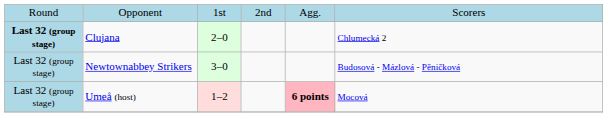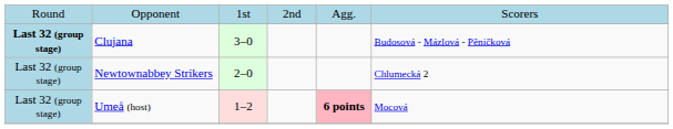 <table class="wikitable" style="text-align:center">
 <tr bgcolor=lightblue>
 <td width=150px>Round</td>
 <td width=200px>Opponent</td>
 <td width=80px>1st</td>
 <td width=80px>2nd</td>
 <td width=80px>Agg.</td>
 <td width=600px>Scorers</td>
 </tr>
 <tr>
 <td bgcolor=lightblue><strong>Last 32 <small>(group stage)</small></strong></td>
 <td align=left> <a href='#'>Clujana</a></td>
+<td bgcolor="#ddffdd">3–0</td>
+<td></td>
+<td></td>
+<td align=left><small><a href='#'>Budosová</a> - <a href='#'>Mázlová</a> - <a href='#'>Pěničková</a></small></td>
+</tr>
+<tr>
+<td bgcolor=lightblue>Last 32 <small>(group stage)</small></td>
+<td align=left> <a href='#'>Newtownabbey Strikers</a></td>
 <td bgcolor="#ddffdd">2–0</td>
 <td></td>
 <td></td>
 <td align=left><small><a href='#'>Chlumecká</a> 2</small></td>
-</tr>
-<tr>
-<td bgcolor=lightblue>Last 32 <small>(group stage)</small></td>
-<td align=left> <a href='#'>Newtownabbey Strikers</a></td>
-<td bgcolor="#ddffdd">3–0</td>
-<td></td>
-<td></td>
-<td align=left><small><a href='#'>Budosová</a> - <a href='#'>Mázlová</a> - <a href='#'>Pěničková</a></small></td>
 </tr>
 <tr>
 <td bgcolor=lightblue>Last 32 <small>(group stage)</small></td>
 <td align=left> <a href='#'>Umeå</a> <small>(host)</small></td>
 <td bgcolor="#ffdddd">1–2</td>
 <td></td>
 <td bgcolor=lightpink><strong>6 points</strong></td>
 <td align=left><small><a href='#'>Mocová</a></small></td>
 </tr>
 <tr>
 </tr>
 </table>
